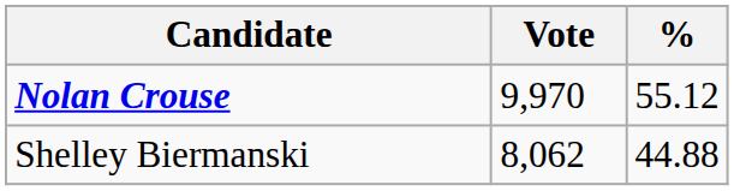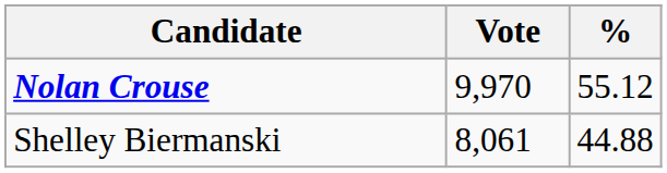 <table class="wikitable">
 <tr>
 <th bgcolor="#DDDDFF" width="200px">Candidate</th>
 <th bgcolor="#DDDDFF" width="50px">Vote</th>
 <th bgcolor="#DDDDFF" width="30px">%</th>
 </tr>
 <tr>
 <td><strong><em><a href='#'>Nolan Crouse</a></em></strong></td>
 <td>9,970</td>
 <td>55.12</td>
 </tr>
 <tr>
 <td>Shelley Biermanski</td>
-<td>8,062</td>
+<td>8,061</td>
 <td>44.88</td>
 </tr>
 </table>
